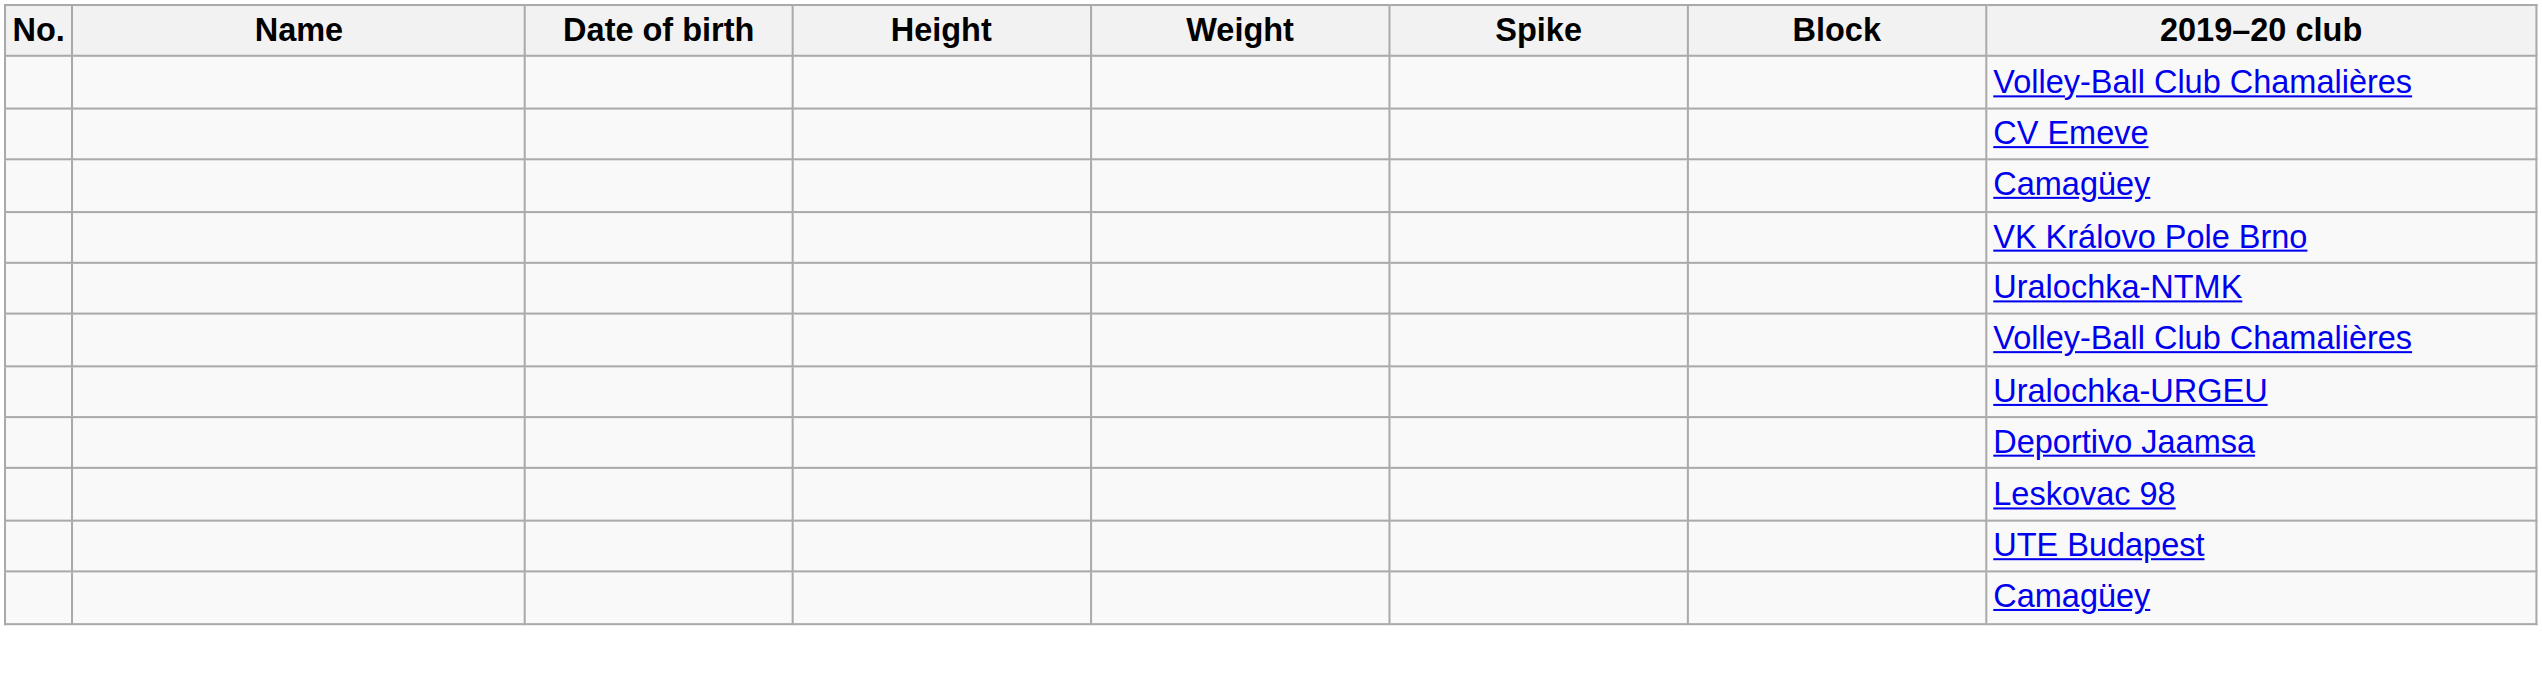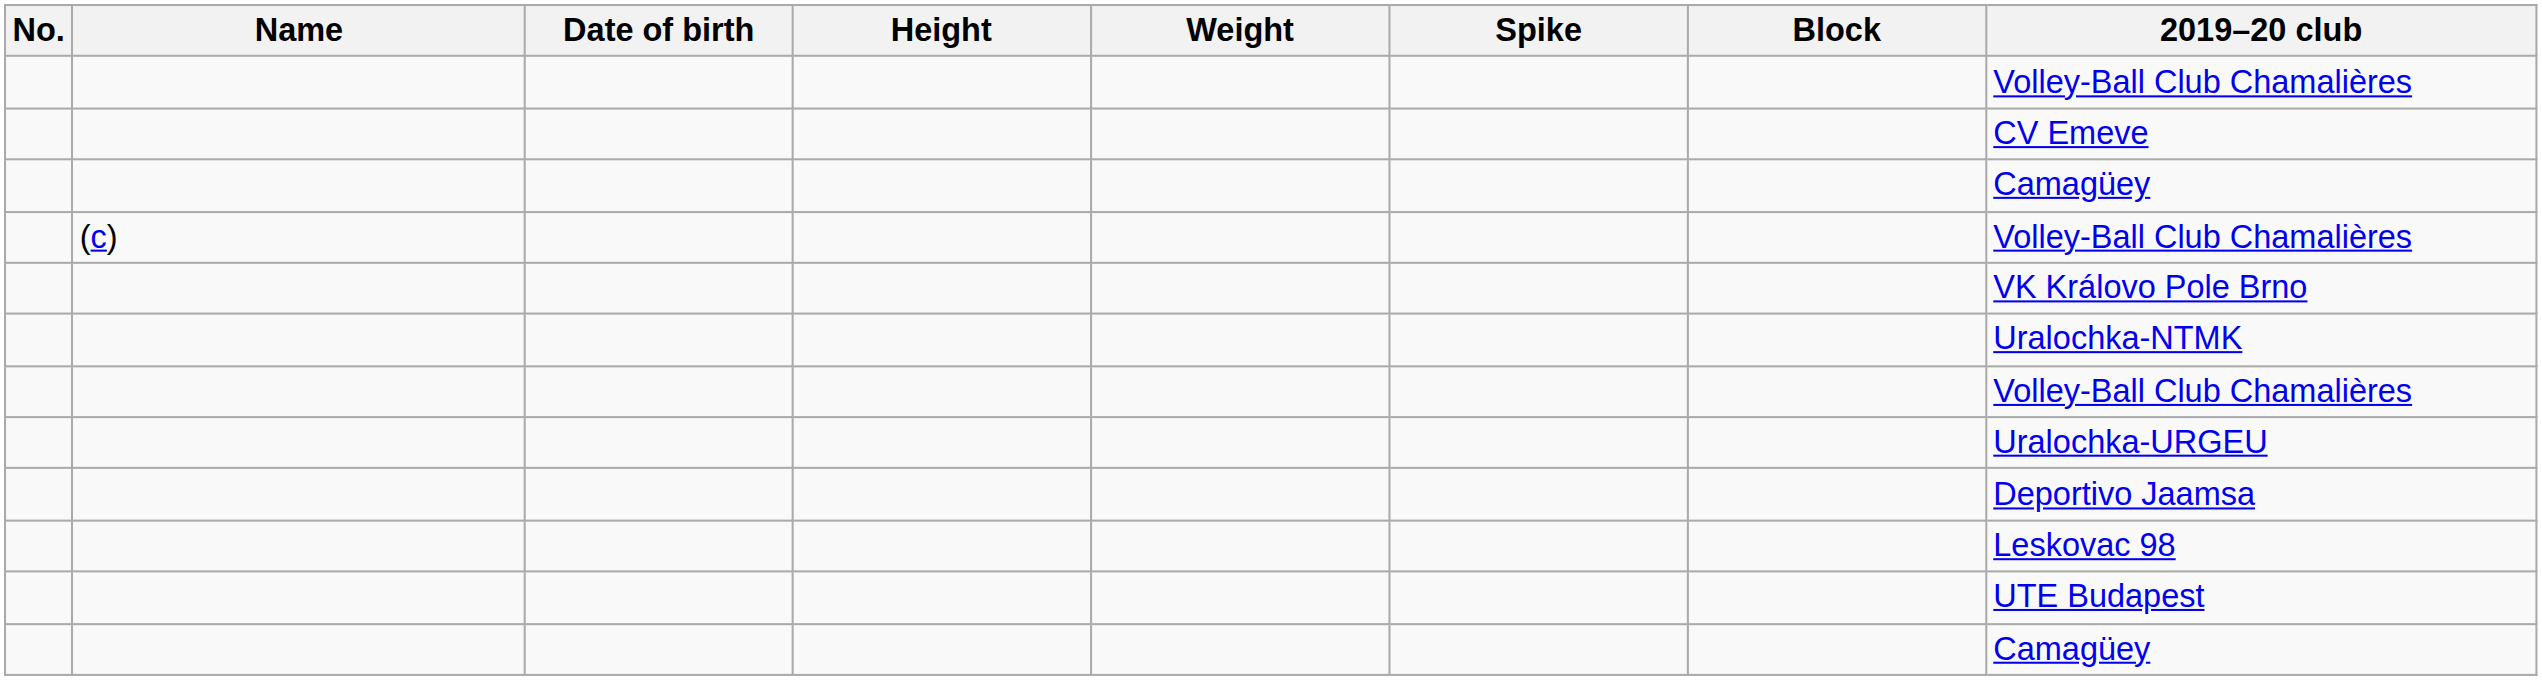 <table class="wikitable sortable" style="font-size:100%; text-align:center;">
 <tr>
 <th>No.</th>
 <th style="width:14em">Name</th>
 <th style="width:8em">Date of birth</th>
 <th style="width:9em">Height</th>
 <th style="width:9em">Weight</th>
 <th style="width:9em">Spike</th>
 <th style="width:9em">Block</th>
 <th style="width:17em">2019–20 club</th>
 </tr>
 <tr>
 <td></td>
 <td align=left></td>
 <td align=right></td>
 <td></td>
 <td></td>
 <td></td>
 <td></td>
 <td align=left> <a href='#'> Volley-Ball Club Chamalières</a></td>
 </tr>
 <tr>
 <td></td>
 <td align=left></td>
 <td align=right></td>
 <td></td>
 <td></td>
 <td></td>
 <td></td>
 <td align=left> <a href='#'>CV Emeve</a></td>
 </tr>
 <tr>
 <td></td>
 <td align=left></td>
 <td align=right></td>
 <td></td>
 <td></td>
 <td></td>
 <td></td>
 <td align=left> <a href='#'>Camagüey</a></td>
+</tr>
+<tr>
+<td></td>
+<td align=left> (<a href='#'>c</a>)</td>
+<td align=right></td>
+<td></td>
+<td></td>
+<td></td>
+<td></td>
+<td align=left> <a href='#'> Volley-Ball Club Chamalières</a></td>
 </tr>
 <tr>
 <td></td>
 <td align=left></td>
 <td align=right></td>
 <td></td>
 <td></td>
 <td></td>
 <td></td>
 <td align=left> <a href='#'> VK Královo Pole Brno</a></td>
 </tr>
 <tr>
 <td></td>
 <td align=left></td>
 <td align=right></td>
 <td></td>
 <td></td>
 <td></td>
 <td></td>
 <td align=left> <a href='#'>Uralochka-NTMK</a></td>
 </tr>
 <tr>
 <td></td>
 <td align=left></td>
 <td align=right></td>
 <td></td>
 <td></td>
 <td></td>
 <td></td>
 <td align=left> <a href='#'> Volley-Ball Club Chamalières</a></td>
 </tr>
 <tr>
 <td></td>
 <td align=left></td>
 <td align=right></td>
 <td></td>
 <td></td>
 <td></td>
 <td></td>
 <td align=left> <a href='#'>Uralochka-URGEU</a></td>
 </tr>
 <tr>
 <td></td>
 <td align=left></td>
 <td align=right></td>
 <td></td>
 <td></td>
 <td></td>
 <td></td>
 <td align=left> <a href='#'>Deportivo Jaamsa</a></td>
 </tr>
 <tr>
 <td></td>
 <td align=left></td>
 <td align=right></td>
 <td></td>
 <td></td>
 <td></td>
 <td></td>
 <td align=left> <a href='#'>Leskovac 98</a></td>
 </tr>
 <tr>
 <td></td>
 <td align=left></td>
 <td align=right></td>
 <td></td>
 <td></td>
 <td></td>
 <td></td>
 <td align=left> <a href='#'> UTE Budapest</a></td>
 </tr>
 <tr>
 <td></td>
 <td align=left></td>
 <td align=right></td>
 <td></td>
 <td></td>
 <td></td>
 <td></td>
 <td align=left> <a href='#'>Camagüey</a></td>
 </tr>
 </table>
